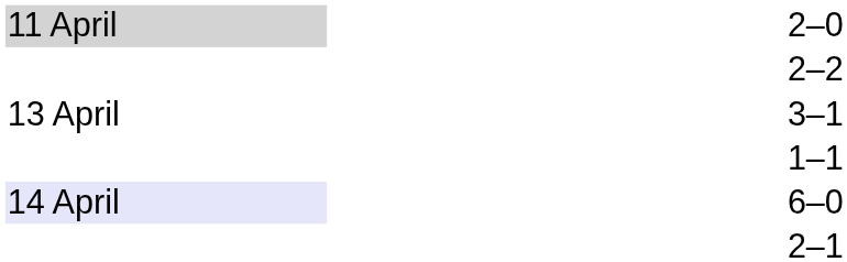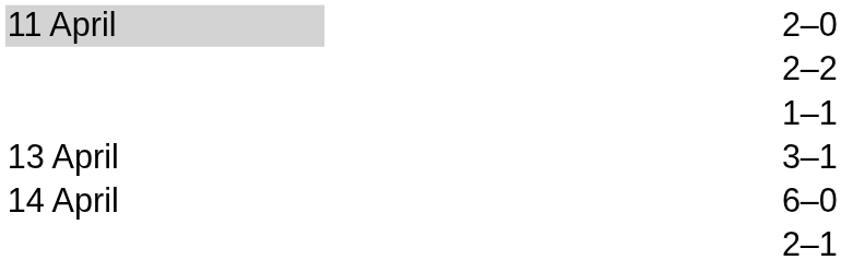 <table cellspacing=1 width=70%>
 <tr>
 <th width=25%></th>
 <th width=30%></th>
 <th width=15%></th>
 <th width=30%></th>
 </tr>
 <tr>
 <td style="background: lightgrey;">11 April</td>
 <td align=right></td>
 <td align=center>2–0</td>
 <td></td>
 </tr>
 <tr>
 <td></td>
 <td align=right></td>
 <td align=center>2–2</td>
 <td></td>
 </tr>
 <tr>
+<td></td>
+<td align=right></td>
+<td align=center>1–1</td>
+<td></td>
+</tr>
+<tr>
 <td>13 April</td>
 <td align=right></td>
 <td align=center>3–1</td>
 <td></td>
 </tr>
 <tr>
-<td></td>
-<td align=right></td>
-<td align=center>1–1</td>
-<td></td>
-</tr>
-<tr>
-<td style="background: lavender;">14 April</td>
+<td>14 April</td>
 <td align=right></td>
 <td align=center>6–0</td>
 <td></td>
 </tr>
 <tr>
 <td></td>
 <td align=right></td>
 <td align=center>2–1</td>
 <td></td>
 </tr>
 </table>
